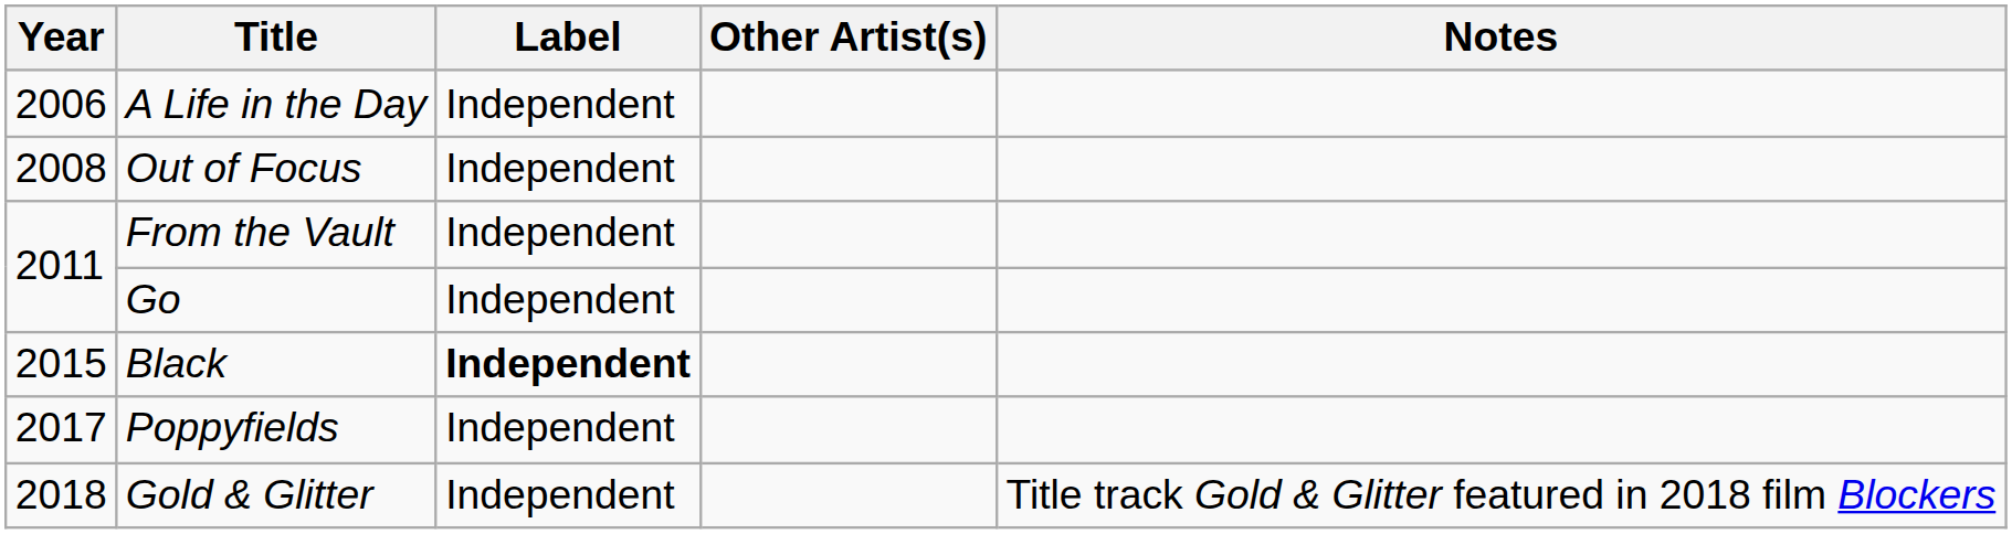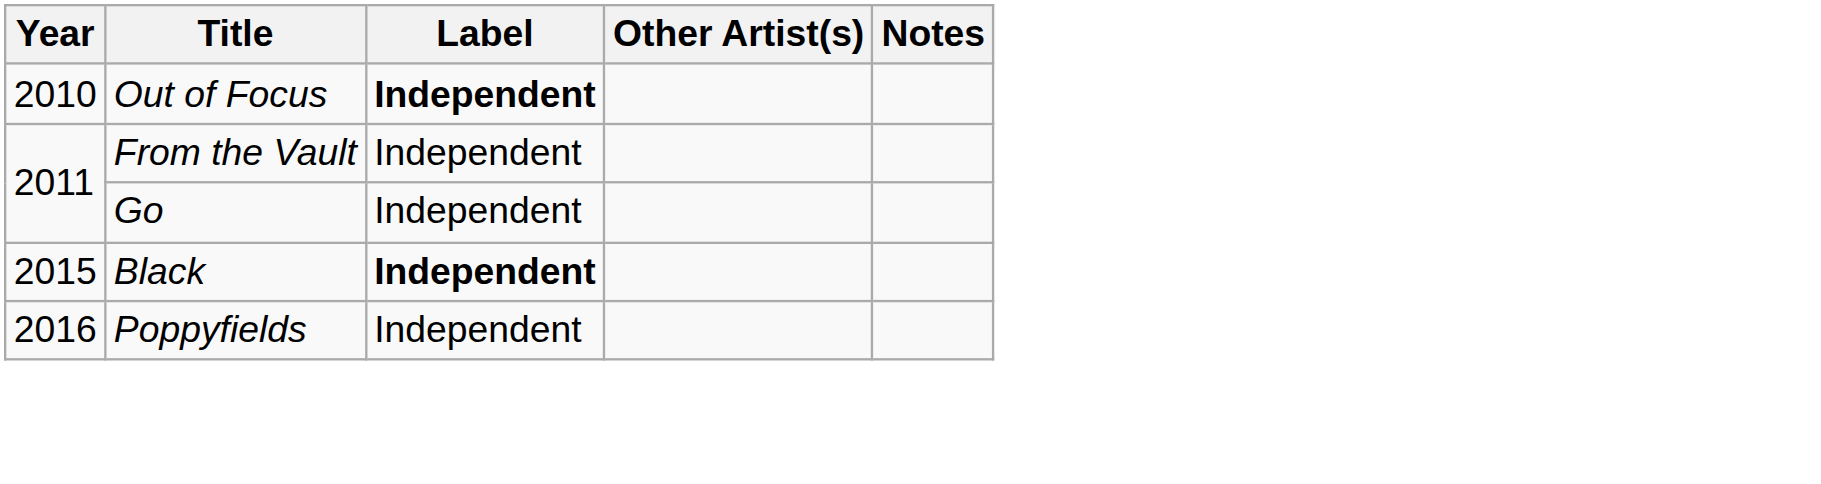 <table class="wikitable">
 <tr>
 <th>Year</th>
 <th>Title</th>
 <th>Label</th>
 <th>Other Artist(s)</th>
 <th>Notes</th>
 </tr>
 <tr>
-<td>2006</td>
-<td><em>A Life in the Day</em></td>
-<td>Independent</td>
-<td></td>
-<td></td>
-</tr>
-<tr>
-<td>2008</td>
+<td>2010</td>
 <td><em>Out of Focus</em></td>
-<td>Independent</td>
+<td><strong>Independent</strong></td>
 <td></td>
 <td></td>
 </tr>
 <tr>
 <td rowspan="2">2011</td>
 <td><em>From the Vault</em></td>
 <td>Independent</td>
 <td></td>
 <td></td>
 </tr>
 <tr>
 <td><em>Go</em></td>
 <td>Independent</td>
 <td></td>
 <td></td>
 </tr>
 <tr>
 <td>2015</td>
 <td><em>Black</em></td>
 <td><strong>Independent</strong></td>
 <td></td>
 <td></td>
 </tr>
 <tr>
-<td>2017</td>
+<td>2016</td>
 <td><em>Poppyfields</em></td>
 <td>Independent</td>
 <td></td>
 <td></td>
 </tr>
-<tr>
-<td>2018</td>
-<td><em>Gold & Glitter</em></td>
-<td>Independent</td>
-<td></td>
-<td>Title track <em>Gold & Glitter</em> featured in 2018 film <em><a href='#'>Blockers</a></em></td>
-</tr>
 </table>
